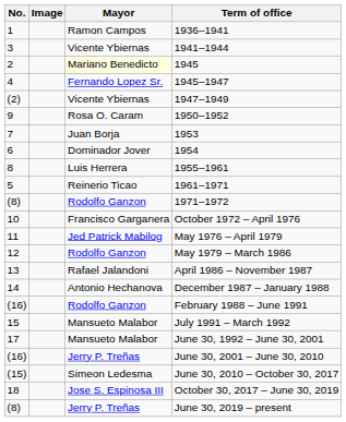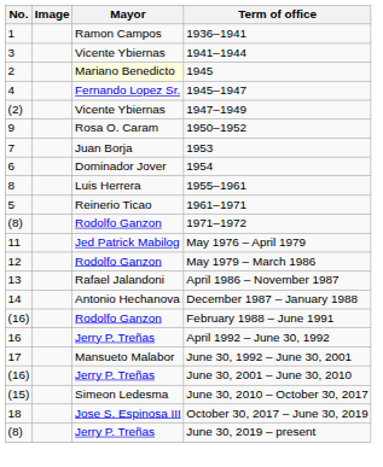 <table class="wikitable">
 <tr>
 <th>No.</th>
 <th>Image</th>
 <th>Mayor</th>
 <th>Term of office</th>
 </tr>
 <tr>
 <td>1</td>
 <td></td>
 <td>Ramon Campos</td>
 <td>1936–1941</td>
 </tr>
 <tr>
 <td>3</td>
 <td></td>
 <td>Vicente Ybiernas</td>
 <td>1941–1944</td>
 </tr>
 <tr>
 <td>2</td>
 <td></td>
 <td style="background: lightyellow;">Mariano Benedicto</td>
 <td>1945</td>
 </tr>
 <tr>
 <td>4</td>
 <td></td>
 <td><a href='#'>Fernando Lopez Sr.</a></td>
 <td>1945–1947</td>
 </tr>
 <tr>
 <td>(2)</td>
 <td></td>
 <td>Vicente Ybiernas</td>
 <td>1947–1949</td>
 </tr>
 <tr>
 <td>9</td>
 <td></td>
 <td>Rosa O. Caram</td>
 <td>1950–1952</td>
 </tr>
 <tr>
 <td>7</td>
 <td></td>
 <td>Juan Borja</td>
 <td>1953</td>
 </tr>
 <tr>
 <td>6</td>
 <td></td>
 <td>Dominador Jover</td>
 <td>1954</td>
 </tr>
 <tr>
 <td>8</td>
 <td></td>
 <td>Luis Herrera</td>
 <td>1955–1961</td>
 </tr>
 <tr>
 <td>5</td>
 <td></td>
 <td>Reinerio Ticao</td>
 <td>1961–1971</td>
 </tr>
 <tr>
 <td>(8)</td>
 <td></td>
 <td><a href='#'>Rodolfo Ganzon</a></td>
 <td>1971–1972</td>
 </tr>
 <tr>
-<td>10</td>
-<td></td>
-<td>Francisco Garganera</td>
-<td>October 1972 – April 1976</td>
-</tr>
-<tr>
 <td>11</td>
 <td></td>
 <td><a href='#'>Jed Patrick Mabilog</a></td>
 <td>May 1976 – April 1979</td>
 </tr>
 <tr>
 <td>12</td>
 <td></td>
 <td><a href='#'>Rodolfo Ganzon</a></td>
 <td>May 1979 – March 1986</td>
 </tr>
 <tr>
 <td>13</td>
 <td></td>
 <td>Rafael Jalandoni</td>
 <td>April 1986 – November 1987</td>
 </tr>
 <tr>
 <td>14</td>
 <td></td>
 <td>Antonio Hechanova</td>
 <td>December 1987 – January 1988</td>
 </tr>
 <tr>
 <td>(16)</td>
 <td></td>
 <td><a href='#'>Rodolfo Ganzon</a></td>
 <td>February 1988 – June 1991</td>
 </tr>
 <tr>
-<td>15</td>
+<td>16</td>
 <td></td>
-<td>Mansueto Malabor</td>
-<td>July 1991 – March 1992</td>
+<td><a href='#'>Jerry P. Treñas</a></td>
+<td>April 1992 – June 30, 1992</td>
 </tr>
 <tr>
 <td>17</td>
 <td></td>
 <td>Mansueto Malabor</td>
 <td>June 30, 1992 – June 30, 2001</td>
 </tr>
 <tr>
 <td>(16)</td>
 <td></td>
 <td><a href='#'>Jerry P. Treñas</a></td>
 <td>June 30, 2001 – June 30, 2010</td>
 </tr>
 <tr>
 <td>(15)</td>
 <td></td>
 <td>Simeon Ledesma</td>
 <td>June 30, 2010 – October 30, 2017</td>
 </tr>
 <tr>
 <td>18</td>
 <td></td>
 <td><a href='#'>Jose S. Espinosa III</a></td>
 <td>October 30, 2017 – June 30, 2019</td>
 </tr>
 <tr>
 <td>(8)</td>
 <td></td>
 <td><a href='#'>Jerry P. Treñas</a></td>
 <td>June 30, 2019 – present</td>
 </tr>
 </table>
